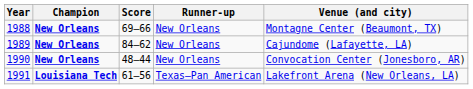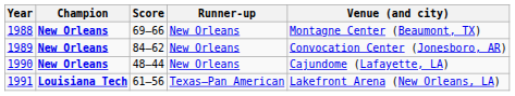 <table class="wikitable sortable">
 <tr>
 <th>Year</th>
 <th>Champion</th>
 <th>Score</th>
 <th>Runner-up</th>
 <th>Venue (and city)</th>
 </tr>
 <tr>
 <td><a href='#'>1988</a></td>
 <td><strong><a href='#'>New Orleans</a></strong></td>
 <td>69–66</td>
 <td><a href='#'>New Orleans</a></td>
 <td><a href='#'>Montagne Center</a> (<a href='#'>Beaumont, TX</a>)</td>
 </tr>
 <tr>
 <td><a href='#'>1989</a></td>
 <td><strong><a href='#'>New Orleans</a></strong></td>
 <td>84–62</td>
 <td><a href='#'>New Orleans</a></td>
-<td><a href='#'>Cajundome</a> (<a href='#'>Lafayette, LA</a>)</td>
+<td><a href='#'>Convocation Center</a> (<a href='#'>Jonesboro, AR</a>)</td>
 </tr>
 <tr>
 <td><a href='#'>1990</a></td>
 <td><strong><a href='#'>New Orleans</a></strong></td>
 <td>48–44</td>
 <td><a href='#'>New Orleans</a></td>
-<td><a href='#'>Convocation Center</a> (<a href='#'>Jonesboro, AR</a>)</td>
+<td><a href='#'>Cajundome</a> (<a href='#'>Lafayette, LA</a>)</td>
 </tr>
 <tr>
 <td><a href='#'>1991</a></td>
 <td><strong><a href='#'>Louisiana Tech</a></strong></td>
 <td>61–56</td>
 <td><a href='#'>Texas–Pan American</a></td>
 <td><a href='#'>Lakefront Arena</a> (<a href='#'>New Orleans, LA</a>)</td>
 </tr>
 </table>
